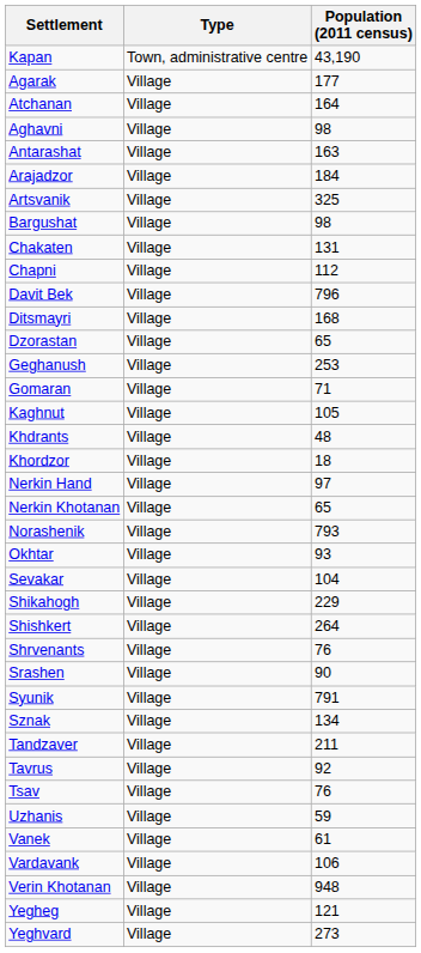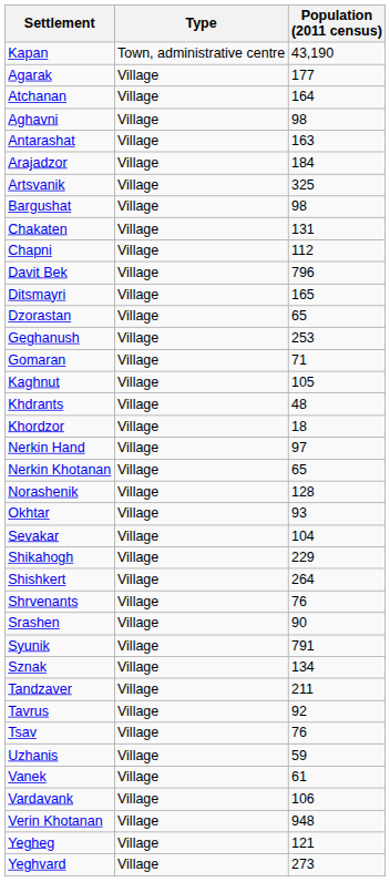 <table class="wikitable sortable">
 <tr>
 <th>Settlement</th>
 <th>Type</th>
 <th>Population<br>(2011 census)</th>
 </tr>
 <tr>
 <td><a href='#'>Kapan</a></td>
 <td>Town, administrative centre</td>
 <td>43,190</td>
 </tr>
 <tr>
 <td><a href='#'>Agarak</a></td>
 <td>Village</td>
 <td>177</td>
 </tr>
 <tr>
 <td><a href='#'>Atchanan</a></td>
 <td>Village</td>
 <td>164</td>
 </tr>
 <tr>
 <td><a href='#'>Aghavni</a></td>
 <td>Village</td>
 <td>98</td>
 </tr>
 <tr>
 <td><a href='#'>Antarashat</a></td>
 <td>Village</td>
 <td>163</td>
 </tr>
 <tr>
 <td><a href='#'>Arajadzor</a></td>
 <td>Village</td>
 <td>184</td>
 </tr>
 <tr>
 <td><a href='#'>Artsvanik</a></td>
 <td>Village</td>
 <td>325</td>
 </tr>
 <tr>
 <td><a href='#'>Bargushat</a></td>
 <td>Village</td>
 <td>98</td>
 </tr>
 <tr>
 <td><a href='#'>Chakaten</a></td>
 <td>Village</td>
 <td>131</td>
 </tr>
 <tr>
 <td><a href='#'>Chapni</a></td>
 <td>Village</td>
 <td>112</td>
 </tr>
 <tr>
 <td><a href='#'>Davit Bek</a></td>
 <td>Village</td>
 <td>796</td>
 </tr>
 <tr>
 <td><a href='#'>Ditsmayri</a></td>
 <td>Village</td>
-<td>168</td>
+<td>165</td>
 </tr>
 <tr>
 <td><a href='#'>Dzorastan</a></td>
 <td>Village</td>
 <td>65</td>
 </tr>
 <tr>
 <td><a href='#'>Geghanush</a></td>
 <td>Village</td>
 <td>253</td>
 </tr>
 <tr>
 <td><a href='#'>Gomaran</a></td>
 <td>Village</td>
 <td>71</td>
 </tr>
 <tr>
 <td><a href='#'>Kaghnut</a></td>
 <td>Village</td>
 <td>105</td>
 </tr>
 <tr>
 <td><a href='#'>Khdrants</a></td>
 <td>Village</td>
 <td>48</td>
 </tr>
 <tr>
 <td><a href='#'>Khordzor</a></td>
 <td>Village</td>
 <td>18</td>
 </tr>
 <tr>
 <td><a href='#'>Nerkin Hand</a></td>
 <td>Village</td>
 <td>97</td>
 </tr>
 <tr>
 <td><a href='#'>Nerkin Khotanan</a></td>
 <td>Village</td>
 <td>65</td>
 </tr>
 <tr>
 <td><a href='#'>Norashenik</a></td>
 <td>Village</td>
-<td>793</td>
+<td>128</td>
 </tr>
 <tr>
 <td><a href='#'>Okhtar</a></td>
 <td>Village</td>
 <td>93</td>
 </tr>
 <tr>
 <td><a href='#'>Sevakar</a></td>
 <td>Village</td>
 <td>104</td>
 </tr>
 <tr>
 <td><a href='#'>Shikahogh</a></td>
 <td>Village</td>
 <td>229</td>
 </tr>
 <tr>
 <td><a href='#'>Shishkert</a></td>
 <td>Village</td>
 <td>264</td>
 </tr>
 <tr>
 <td><a href='#'>Shrvenants</a></td>
 <td>Village</td>
 <td>76</td>
 </tr>
 <tr>
 <td><a href='#'>Srashen</a></td>
 <td>Village</td>
 <td>90</td>
 </tr>
 <tr>
 <td><a href='#'>Syunik</a></td>
 <td>Village</td>
 <td>791</td>
 </tr>
 <tr>
 <td><a href='#'>Sznak</a></td>
 <td>Village</td>
 <td>134</td>
 </tr>
 <tr>
 <td><a href='#'>Tandzaver</a></td>
 <td>Village</td>
 <td>211</td>
 </tr>
 <tr>
 <td><a href='#'>Tavrus</a></td>
 <td>Village</td>
 <td>92</td>
 </tr>
 <tr>
 <td><a href='#'>Tsav</a></td>
 <td>Village</td>
 <td>76</td>
 </tr>
 <tr>
 <td><a href='#'>Uzhanis</a></td>
 <td>Village</td>
 <td>59</td>
 </tr>
 <tr>
 <td><a href='#'>Vanek</a></td>
 <td>Village</td>
 <td>61</td>
 </tr>
 <tr>
 <td><a href='#'>Vardavank</a></td>
 <td>Village</td>
 <td>106</td>
 </tr>
 <tr>
 <td><a href='#'>Verin Khotanan</a></td>
 <td>Village</td>
 <td>948</td>
 </tr>
 <tr>
 <td><a href='#'>Yegheg</a></td>
 <td>Village</td>
 <td>121</td>
 </tr>
 <tr>
 <td><a href='#'>Yeghvard</a></td>
 <td>Village</td>
 <td>273</td>
 </tr>
 </table>
